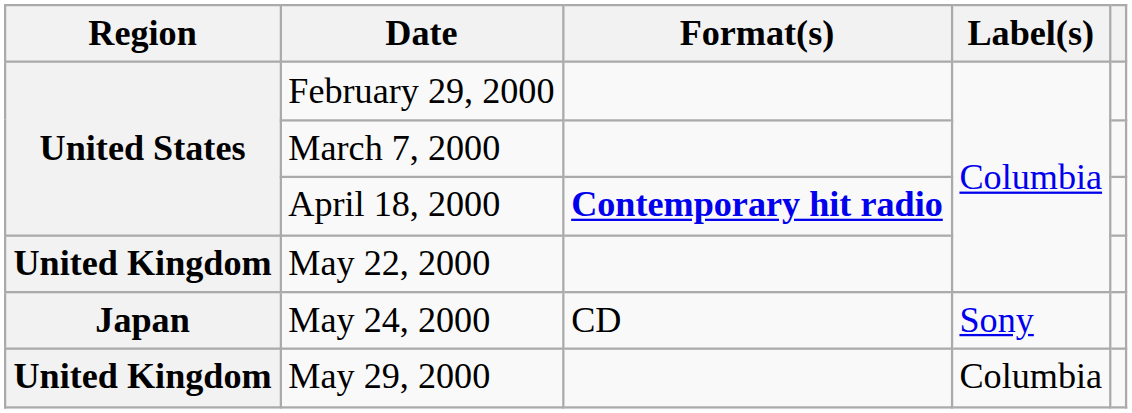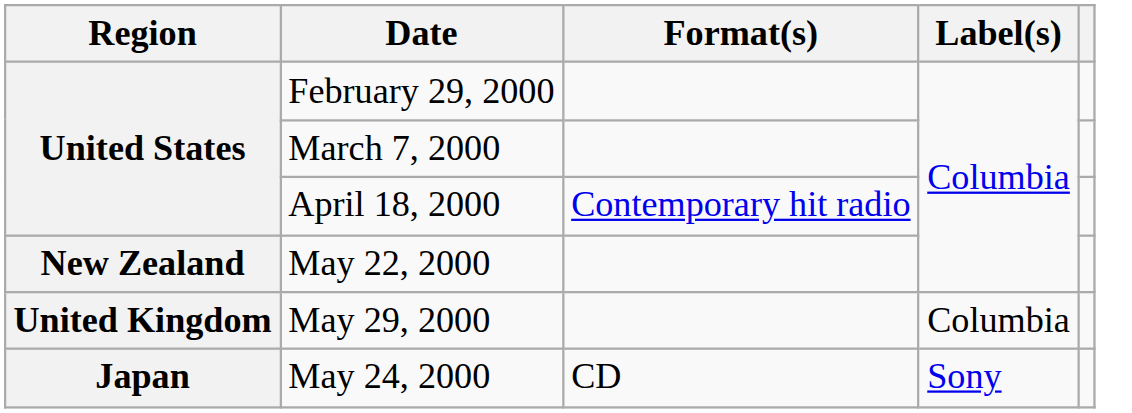 <table class="wikitable plainrowheaders">
 <tr>
 <th scope="col">Region</th>
 <th scope="col">Date</th>
 <th scope="col">Format(s)</th>
 <th scope="col">Label(s)</th>
 <th scope="col"></th>
 </tr>
 <tr>
 <th scope="row" rowspan="3">United States</th>
 <td>February 29, 2000</td>
 <td></td>
 <td rowspan="4"><a href='#'>Columbia</a></td>
 <td align="center"></td>
 </tr>
 <tr>
 <td>March 7, 2000</td>
 <td></td>
 <td align="center"></td>
 </tr>
 <tr>
 <td>April 18, 2000</td>
-<td><strong><a href='#'>Contemporary hit radio</a></strong></td>
+<td><a href='#'>Contemporary hit radio</a></td>
+<td align="center"></td>
+</tr>
+<tr>
+<th scope="row">New Zealand</th>
+<td>May 22, 2000</td>
+<td></td>
 <td align="center"></td>
 </tr>
 <tr>
 <th scope="row">United Kingdom</th>
-<td>May 22, 2000</td>
+<td>May 29, 2000</td>
 <td></td>
+<td>Columbia</td>
 <td align="center"></td>
 </tr>
 <tr>
 <th scope="row">Japan</th>
 <td>May 24, 2000</td>
 <td>CD</td>
 <td><a href='#'>Sony</a></td>
 <td align="center"></td>
 </tr>
-<tr>
-<th scope="row">United Kingdom</th>
-<td>May 29, 2000</td>
-<td></td>
-<td>Columbia</td>
-<td align="center"></td>
-</tr>
 </table>
